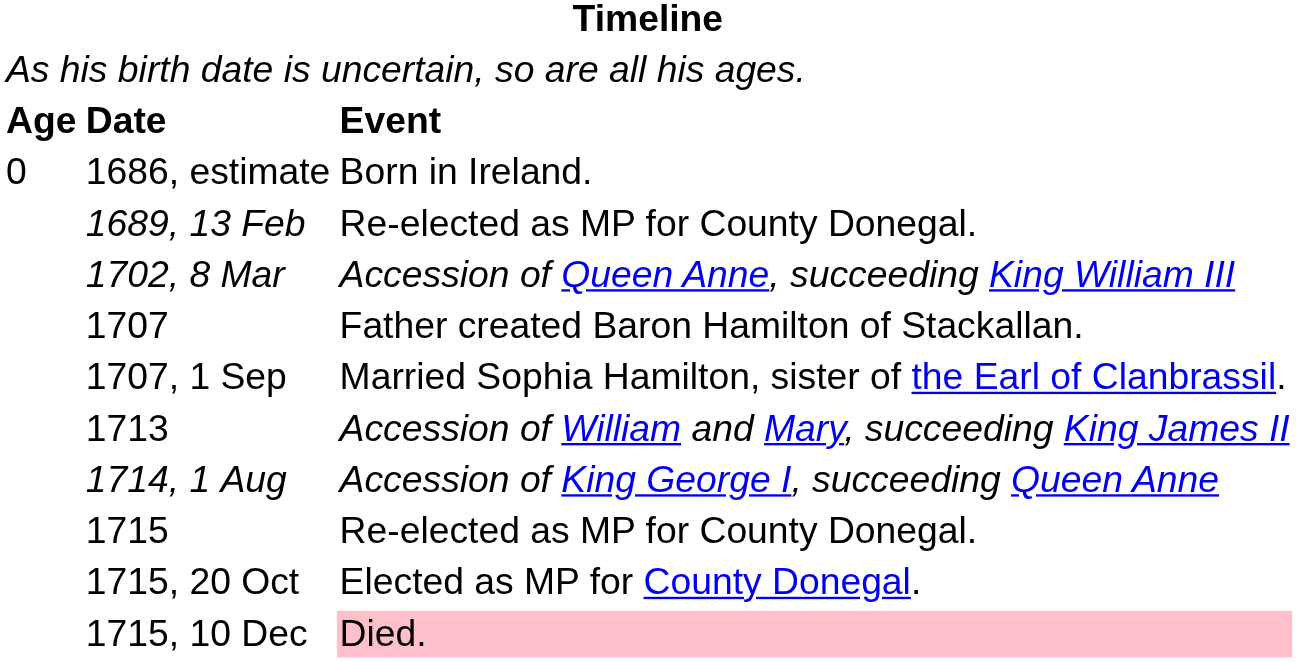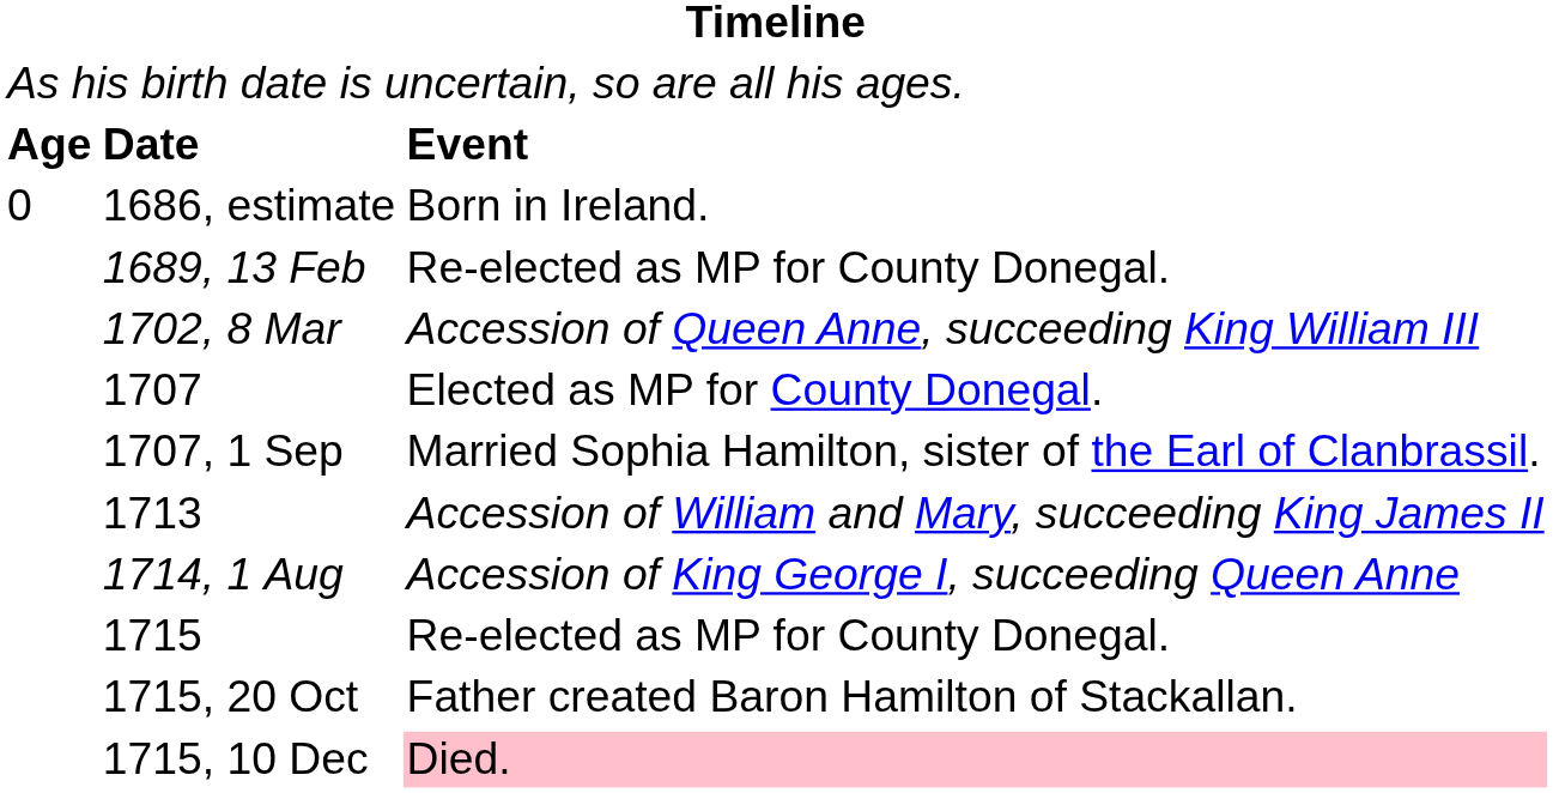 <table>
 <tr>
 <th colspan=3>Timeline</th>
 </tr>
 <tr>
 <td colspan=3><em>As his birth date is uncertain, so are all his ages.</em></td>
 </tr>
 <tr>
 <th align="left">Age</th>
 <th align="left">Date</th>
 <th align="left">Event</th>
 </tr>
 <tr>
 <td>0</td>
 <td>1686, estimate</td>
 <td>Born in Ireland.</td>
 </tr>
 <tr>
 <td></td>
 <td><em>1689, 13 Feb</em></td>
 <td>Re-elected as MP for County Donegal.</td>
 </tr>
 <tr>
 <td></td>
 <td><em>1702, 8 Mar</em></td>
 <td><em>Accession of <a href='#'>Queen Anne</a>, succeeding <a href='#'>King William III</a></em></td>
 </tr>
 <tr>
 <td></td>
 <td>1707</td>
-<td>Father created Baron Hamilton of Stackallan.</td>
+<td>Elected as MP for <a href='#'>County Donegal</a>.</td>
 </tr>
 <tr>
 <td></td>
 <td>1707, 1 Sep</td>
 <td>Married Sophia Hamilton, sister of <a href='#'>the Earl of Clanbrassil</a>.</td>
 </tr>
 <tr>
 <td></td>
 <td>1713</td>
 <td><em>Accession of <a href='#'>William</a> and <a href='#'>Mary</a>, succeeding <a href='#'>King James II</a></em></td>
 </tr>
 <tr>
 <td></td>
 <td><em>1714, 1 Aug</em></td>
 <td><em>Accession of <a href='#'>King George I</a>, succeeding <a href='#'>Queen Anne</a></em></td>
 </tr>
 <tr>
 <td></td>
 <td>1715</td>
 <td>Re-elected as MP for County Donegal.</td>
 </tr>
 <tr>
 <td></td>
 <td>1715, 20 Oct</td>
-<td>Elected as MP for <a href='#'>County Donegal</a>.</td>
+<td>Father created Baron Hamilton of Stackallan.</td>
 </tr>
 <tr>
 <td></td>
 <td>1715, 10 Dec</td>
 <td style="background: pink;">Died.</td>
 </tr>
 </table>
